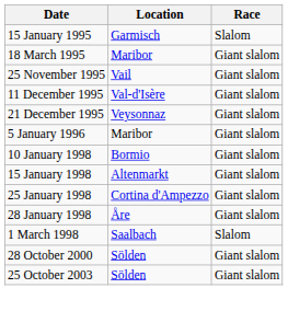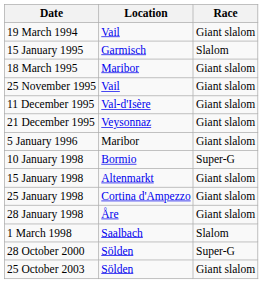 <table class="wikitable">
 <tr>
 <th>Date</th>
 <th>Location</th>
 <th>Race</th>
+</tr>
+<tr>
+<td>19 March 1994</td>
+<td> <a href='#'>Vail</a></td>
+<td>Giant slalom</td>
 </tr>
 <tr>
 <td>15 January 1995</td>
 <td> <a href='#'>Garmisch</a></td>
 <td>Slalom</td>
 </tr>
 <tr>
 <td>18 March 1995</td>
 <td> <a href='#'>Maribor</a></td>
 <td>Giant slalom</td>
 </tr>
 <tr>
 <td>25 November 1995</td>
 <td> <a href='#'>Vail</a></td>
 <td>Giant slalom</td>
 </tr>
 <tr>
 <td>11 December 1995</td>
 <td> <a href='#'>Val-d'Isère</a></td>
 <td>Giant slalom</td>
 </tr>
 <tr>
 <td>21 December 1995</td>
 <td> <a href='#'>Veysonnaz</a></td>
 <td>Giant slalom</td>
 </tr>
 <tr>
 <td>5 January 1996</td>
 <td> Maribor</td>
 <td>Giant slalom</td>
 </tr>
 <tr>
 <td>10 January 1998</td>
 <td> <a href='#'>Bormio</a></td>
-<td>Giant slalom</td>
+<td>Super-G</td>
 </tr>
 <tr>
 <td>15 January 1998</td>
 <td> <a href='#'>Altenmarkt</a></td>
 <td>Giant slalom</td>
 </tr>
 <tr>
 <td>25 January 1998</td>
 <td> <a href='#'>Cortina d'Ampezzo</a></td>
 <td>Giant slalom</td>
 </tr>
 <tr>
 <td>28 January 1998</td>
 <td> <a href='#'>Åre</a></td>
 <td>Giant slalom</td>
 </tr>
 <tr>
 <td>1 March 1998</td>
 <td> <a href='#'>Saalbach</a></td>
 <td>Slalom</td>
 </tr>
 <tr>
 <td>28 October 2000</td>
 <td> <a href='#'>Sölden</a></td>
-<td>Giant slalom</td>
+<td>Super-G</td>
 </tr>
 <tr>
 <td>25 October 2003</td>
 <td> <a href='#'>Sölden</a></td>
 <td>Giant slalom</td>
 </tr>
 </table>
